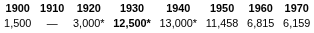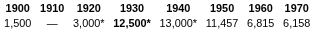 <table class="toccolours">
 <tr>
 <td align=center>  <strong>1900</strong></td>
 <td align=center>  <strong>1910</strong></td>
 <td align=center>  <strong>1920</strong></td>
 <td align=center>  <strong>1930</strong></td>
 <td align=center>  <strong>1940</strong></td>
 <td align=center>  <strong>1950</strong></td>
 <td align=center>  <strong>1960</strong></td>
 <td align=center>  <strong>1970</strong>  </td>
 </tr>
 <tr>
 <td align=center>  1,500</td>
 <td align=center>  —</td>
 <td align=center>  3,000*</td>
 <td align=center><strong>  12,500*</strong></td>
 <td align=center>  13,000*</td>
-<td align=center>  11,458</td>
+<td align=center>  11,457</td>
 <td align=center>  6,815</td>
-<td align=center>  6,159  </td>
+<td align=center>  6,158  </td>
 </tr>
 </table>
